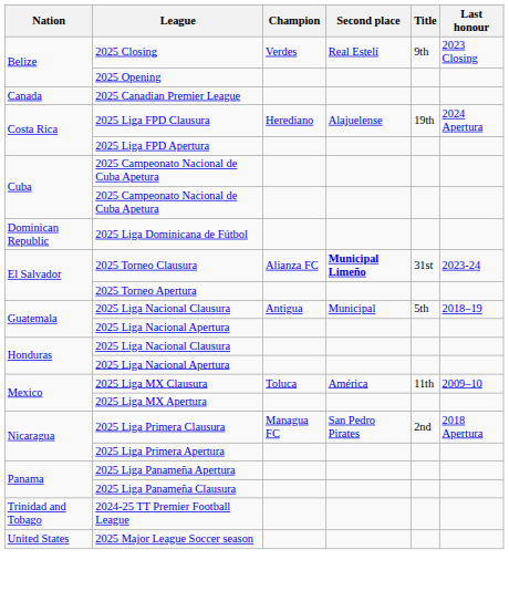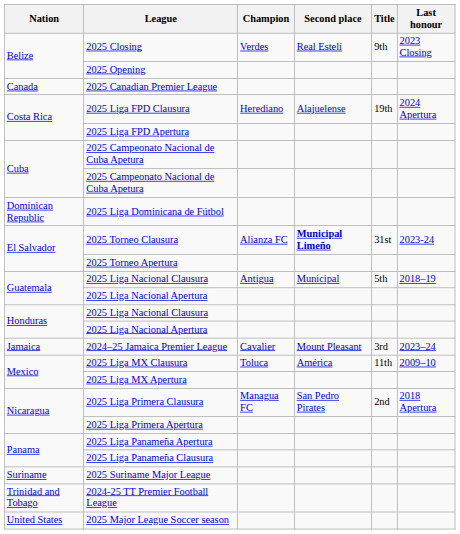 <table class=wikitable style="font-size:14px">
 <tr>
 <th>Nation</th>
 <th>League</th>
 <th>Champion</th>
 <th>Second place</th>
 <th data-sort-type="number">Title</th>
 <th>Last honour</th>
 </tr>
 <tr>
 <td rowspan=2> <a href='#'>Belize</a></td>
 <td><a href='#'>2025 Closing</a></td>
 <td><a href='#'>Verdes</a></td>
 <td><a href='#'>Real Estelí</a></td>
 <td>9th</td>
 <td><a href='#'>2023 Closing</a></td>
 </tr>
 <tr>
 <td><a href='#'>2025 Opening</a></td>
 <td></td>
 <td></td>
 <td></td>
 <td></td>
 </tr>
 <tr>
 <td> <a href='#'>Canada</a></td>
 <td><a href='#'>2025 Canadian Premier League</a></td>
 <td></td>
 <td></td>
 <td></td>
 <td></td>
 </tr>
 <tr>
 <td rowspan=2> <a href='#'>Costa Rica</a></td>
 <td><a href='#'>2025 Liga FPD Clausura</a></td>
 <td><a href='#'>Herediano</a></td>
 <td><a href='#'>Alajuelense</a></td>
 <td>19th</td>
 <td><a href='#'>2024 Apertura</a></td>
 </tr>
 <tr>
 <td><a href='#'>2025 Liga FPD Apertura</a></td>
 <td></td>
 <td></td>
 <td></td>
 <td></td>
 </tr>
 <tr>
 <td rowspan=2> <a href='#'>Cuba</a></td>
 <td><a href='#'>2025 Campeonato Nacional de Cuba Apetura</a></td>
 <td></td>
 <td></td>
 <td></td>
 <td></td>
 </tr>
 <tr>
 <td><a href='#'>2025 Campeonato Nacional de Cuba Apetura</a></td>
 <td></td>
 <td></td>
 <td></td>
 <td></td>
 </tr>
 <tr>
 <td> <a href='#'>Dominican Republic</a></td>
 <td><a href='#'>2025 Liga Dominicana de Fútbol</a></td>
 <td></td>
 <td></td>
 <td></td>
 <td></td>
 </tr>
 <tr>
 <td rowspan=2> <a href='#'>El Salvador</a></td>
 <td><a href='#'>2025 Torneo Clausura</a></td>
 <td><a href='#'>Alianza FC</a></td>
 <td><strong><a href='#'>Municipal Limeño</a></strong></td>
 <td>31st</td>
 <td><a href='#'>2023-24</a></td>
 </tr>
 <tr>
 <td><a href='#'>2025 Torneo Apertura</a></td>
 <td></td>
 <td></td>
 <td></td>
 <td></td>
 </tr>
 <tr>
 <td rowspan=2> <a href='#'>Guatemala</a></td>
 <td><a href='#'>2025 Liga Nacional Clausura</a></td>
 <td><a href='#'>Antigua</a></td>
 <td><a href='#'>Municipal</a></td>
 <td>5th</td>
 <td><a href='#'>2018–19</a></td>
 </tr>
 <tr>
 <td><a href='#'>2025 Liga Nacional Apertura</a></td>
 <td></td>
 <td></td>
 <td></td>
 <td></td>
 </tr>
 <tr>
 <td rowspan=2> <a href='#'>Honduras</a></td>
 <td><a href='#'>2025 Liga Nacional Clausura</a></td>
 <td></td>
 <td></td>
 <td></td>
 <td></td>
 </tr>
 <tr>
 <td><a href='#'>2025 Liga Nacional Apertura</a></td>
 <td></td>
 <td></td>
 <td></td>
 <td></td>
 </tr>
 <tr>
+<td> <a href='#'>Jamaica</a></td>
+<td><a href='#'>2024–25 Jamaica Premier League</a></td>
+<td><a href='#'>Cavalier</a></td>
+<td><a href='#'>Mount Pleasant</a></td>
+<td>3rd</td>
+<td><a href='#'>2023–24</a></td>
+</tr>
+<tr>
 <td rowspan=2> <a href='#'>Mexico</a></td>
 <td><a href='#'>2025 Liga MX Clausura</a></td>
 <td><a href='#'>Toluca</a></td>
 <td><a href='#'>América</a></td>
 <td>11th</td>
 <td><a href='#'>2009–10</a></td>
 </tr>
 <tr>
 <td><a href='#'>2025 Liga MX Apertura</a></td>
 <td></td>
 <td></td>
 <td></td>
 <td></td>
 </tr>
 <tr>
 <td rowspan=2> <a href='#'>Nicaragua</a></td>
 <td><a href='#'>2025 Liga Primera Clausura</a></td>
 <td><a href='#'>Managua FC</a></td>
 <td><a href='#'>San Pedro Pirates</a></td>
 <td>2nd</td>
 <td><a href='#'>2018 Apertura</a></td>
 </tr>
 <tr>
 <td><a href='#'>2025 Liga Primera Apertura</a></td>
 <td></td>
 <td></td>
 <td></td>
 <td></td>
 </tr>
 <tr>
 <td rowspan=2> <a href='#'>Panama</a></td>
 <td><a href='#'>2025 Liga Panameña Apertura</a></td>
 <td></td>
 <td></td>
 <td></td>
 <td></td>
 </tr>
 <tr>
 <td><a href='#'>2025 Liga Panameña Clausura</a></td>
 <td></td>
 <td></td>
 <td></td>
 <td></td>
 </tr>
 <tr>
+<td> <a href='#'>Suriname</a></td>
+<td><a href='#'>2025 Suriname Major League</a></td>
+<td></td>
+<td></td>
+<td></td>
+<td></td>
+</tr>
+<tr>
 <td> <a href='#'>Trinidad and Tobago</a></td>
 <td><a href='#'>2024-25 TT Premier Football League</a></td>
 <td></td>
 <td></td>
 <td></td>
 <td></td>
 </tr>
 <tr>
 <td> <a href='#'>United States</a></td>
 <td><a href='#'>2025 Major League Soccer season</a></td>
 <td></td>
 <td></td>
 <td></td>
 <td></td>
 </tr>
 </table>
